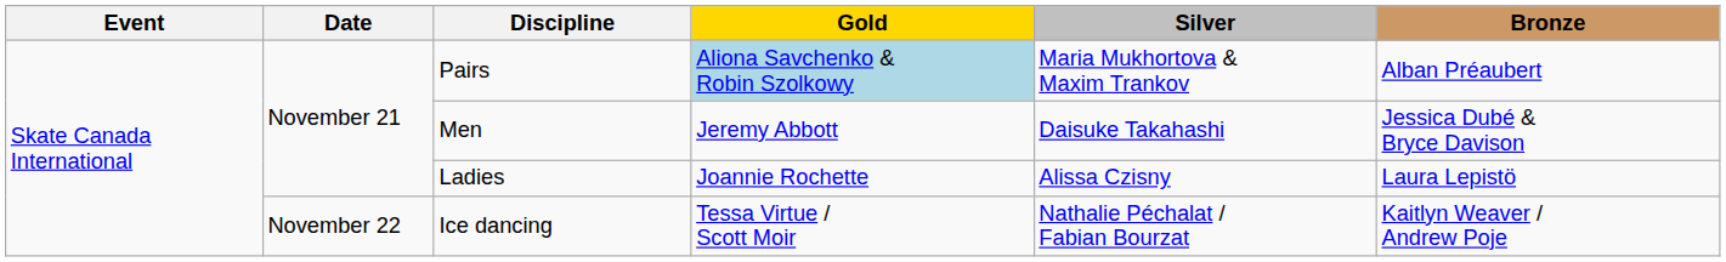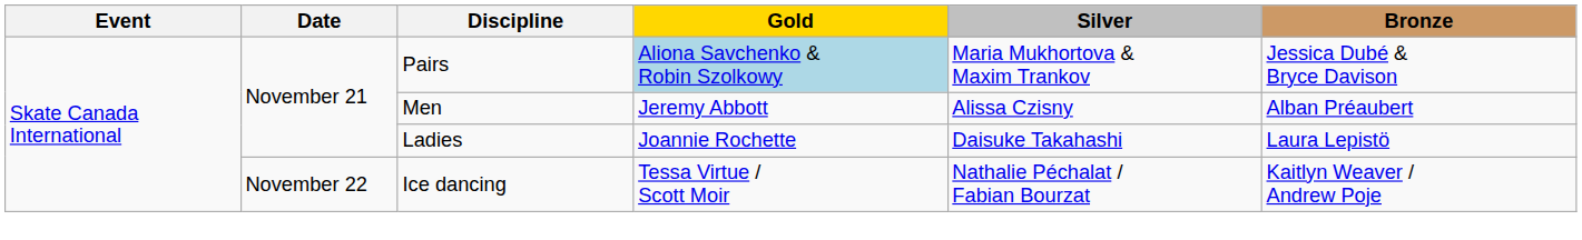 <table class="wikitable" width="98%">
 <tr>
 <th width="15%">Event</th>
 <th width="10%">Date</th>
 <th width="15%">Discipline</th>
 <td width = "20%" align="center" bgcolor="gold"><strong>Gold</strong></td>
 <td width = "20%" align="center" bgcolor="silver"><strong>Silver</strong></td>
 <td width = "20%" align="center" bgcolor="cc9966"><strong>Bronze</strong></td>
 </tr>
 <tr>
 <td rowspan="4"> <a href='#'>Skate Canada International</a></td>
 <td rowspan="3">November 21</td>
 <td>Pairs</td>
 <td style="background: lightblue;"> <a href='#'>Aliona Savchenko</a> & <br> <a href='#'>Robin Szolkowy</a></td>
 <td> <a href='#'>Maria Mukhortova</a> & <br> <a href='#'>Maxim Trankov</a></td>
-<td> <a href='#'>Alban Préaubert</a></td>
+<td> <a href='#'>Jessica Dubé</a> & <br> <a href='#'>Bryce Davison</a></td>
 </tr>
 <tr>
 <td>Men</td>
 <td> <a href='#'>Jeremy Abbott</a></td>
-<td> <a href='#'>Daisuke Takahashi</a></td>
-<td> <a href='#'>Jessica Dubé</a> & <br> <a href='#'>Bryce Davison</a></td>
+<td> <a href='#'>Alissa Czisny</a></td>
+<td> <a href='#'>Alban Préaubert</a></td>
 </tr>
 <tr>
 <td>Ladies</td>
 <td> <a href='#'>Joannie Rochette</a></td>
-<td> <a href='#'>Alissa Czisny</a></td>
+<td> <a href='#'>Daisuke Takahashi</a></td>
 <td> <a href='#'>Laura Lepistö</a></td>
 </tr>
 <tr>
 <td>November 22</td>
 <td>Ice dancing</td>
 <td> <a href='#'>Tessa Virtue</a> / <br>  <a href='#'>Scott Moir</a></td>
 <td> <a href='#'>Nathalie Péchalat</a> / <br>  <a href='#'>Fabian Bourzat</a></td>
 <td> <a href='#'>Kaitlyn Weaver</a> / <br>  <a href='#'>Andrew Poje</a></td>
 </tr>
 </table>
